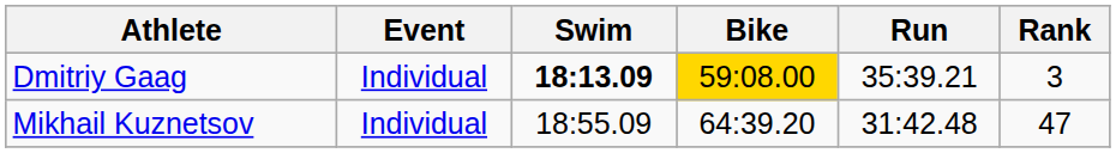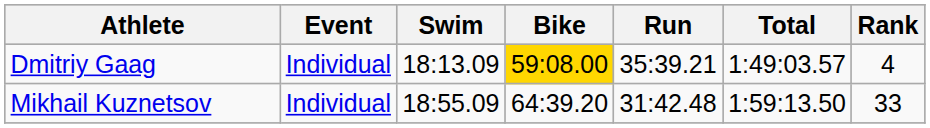 <table class=wikitable style="font-size:95%" width="90%">
 <tr>
 <th>Athlete</th>
 <th>Event</th>
 <th>Swim</th>
 <th>Bike</th>
 <th>Run</th>
+<th>Total</th>
 <th>Rank</th>
 </tr>
 <tr>
 <td width=30%><a href='#'>Dmitriy Gaag</a></td>
 <td align=center><a href='#'>Individual</a></td>
-<td align=center><strong>18:13.09</strong></td>
+<td align=center>18:13.09</td>
 <td align=center style="background: gold;">59:08.00</td>
 <td align=center>35:39.21</td>
-<td align=center>3</td>
+<td align=center>1:49:03.57</td>
+<td align=center>4</td>
 </tr>
 <tr>
 <td width=30%><a href='#'>Mikhail Kuznetsov</a></td>
 <td align=center><a href='#'>Individual</a></td>
 <td align=center>18:55.09</td>
 <td align=center>64:39.20</td>
 <td align=center>31:42.48</td>
-<td align=center>47</td>
+<td align=center>1:59:13.50</td>
+<td align=center>33</td>
 </tr>
 </table>
